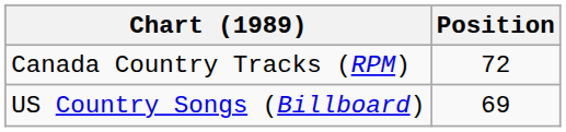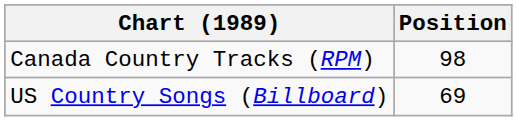 <table class="wikitable sortable">
 <tr>
 <th scope="col">Chart (1989)</th>
 <th scope="col">Position</th>
 </tr>
 <tr>
 <td>Canada Country Tracks (<em><a href='#'>RPM</a></em>)</td>
-<td align="center">72</td>
+<td align="center">98</td>
 </tr>
 <tr>
 <td>US <a href='#'>Country Songs</a> (<em><a href='#'>Billboard</a></em>)</td>
 <td align="center">69</td>
 </tr>
 </table>
